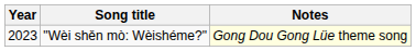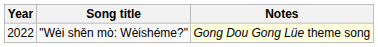 <table class="wikitable sortable">
 <tr>
 <th>Year</th>
 <th>Song title</th>
 <th class="unsortable">Notes</th>
 </tr>
 <tr>
-<td>2023</td>
+<td>2022</td>
 <td>"Wèi shěn mò: Wèishéme?"</td>
 <td style="background: lightyellow;"><em>Gong Dou Gong Lüe</em> theme song</td>
 </tr>
 </table>
